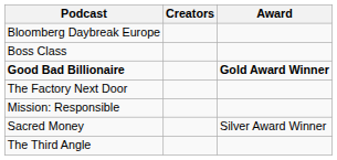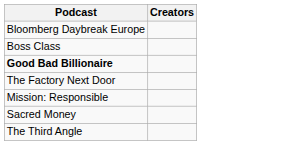 <table class="wikitable">
 <tr>
 <th>Podcast</th>
 <th>Creators</th>
-<th>Award</th>
 </tr>
 <tr>
 <td>Bloomberg Daybreak Europe</td>
-<td></td>
 <td></td>
 </tr>
 <tr>
 <td>Boss Class</td>
 <td></td>
-<td></td>
 </tr>
 <tr>
 <td><strong>Good Bad Billionaire</strong></td>
 <td></td>
-<td><strong>Gold Award Winner</strong></td>
 </tr>
 <tr>
 <td>The Factory Next Door</td>
-<td></td>
 <td></td>
 </tr>
 <tr>
 <td>Mission: Responsible</td>
 <td></td>
-<td></td>
 </tr>
 <tr>
 <td>Sacred Money</td>
 <td></td>
-<td>Silver Award Winner</td>
 </tr>
 <tr>
 <td>The Third Angle</td>
 <td></td>
-<td></td>
 </tr>
 </table>
